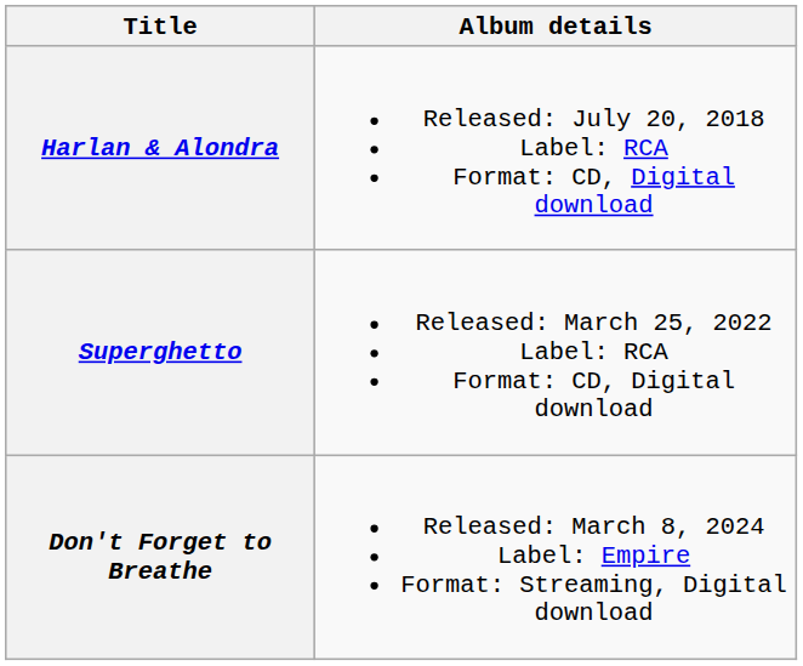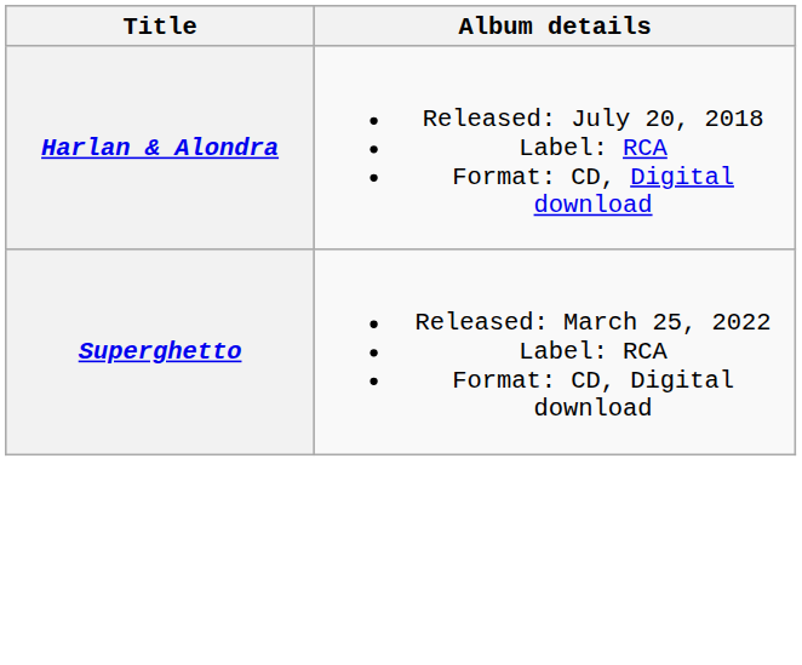 <table class="wikitable plainrowheaders" style="text-align:center;">
 <tr>
 <th scope="col" style="width:12em;">Title</th>
 <th scope="col" style="width:19em;">Album details</th>
 </tr>
 <tr>
 <th scope="row"><em><a href='#'>Harlan & Alondra</a></em></th>
 <td><br><ul><li>Released: July 20, 2018</li><li>Label: <a href='#'>RCA</a></li><li>Format: CD, <a href='#'>Digital download</a></li></ul></td>
 </tr>
 <tr>
 <th scope="row"><em><a href='#'>Superghetto</a></em></th>
 <td><br><ul><li>Released: March 25, 2022</li><li>Label: RCA</li><li>Format: CD, Digital download</li></ul></td>
 </tr>
-<tr>
-<th scope="row"><em>Don't Forget to Breathe</em></th>
-<td><br><ul><li>Released: March 8, 2024</li><li>Label: <a href='#'>Empire</a></li><li>Format: Streaming, Digital download</li></ul></td>
-</tr>
 </table>
